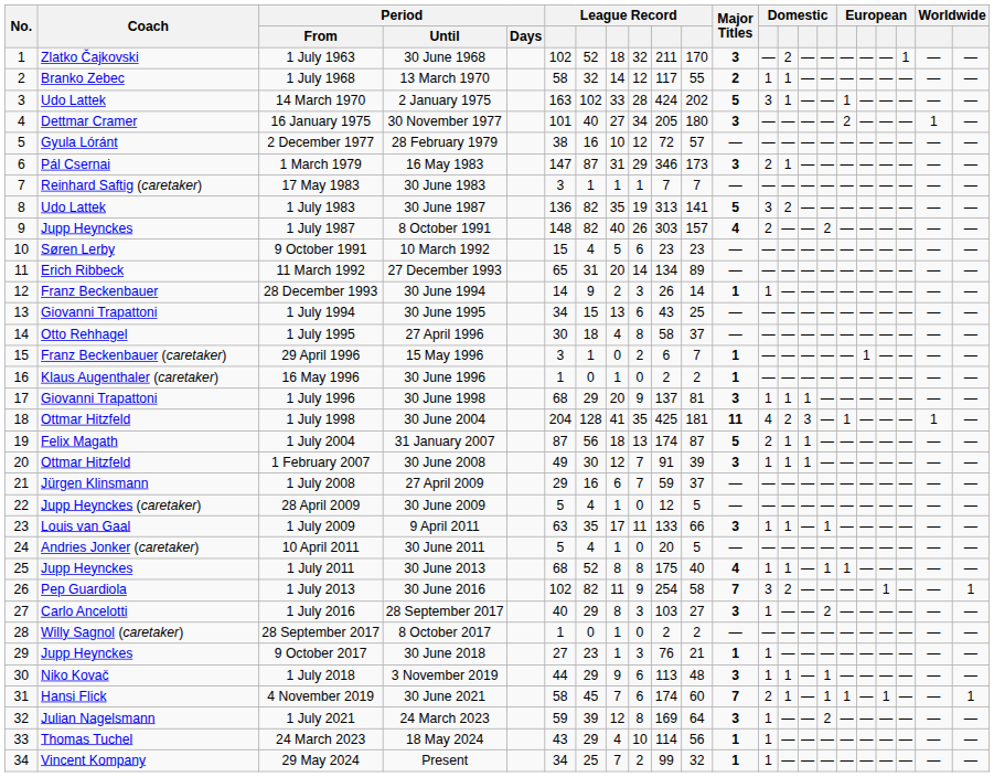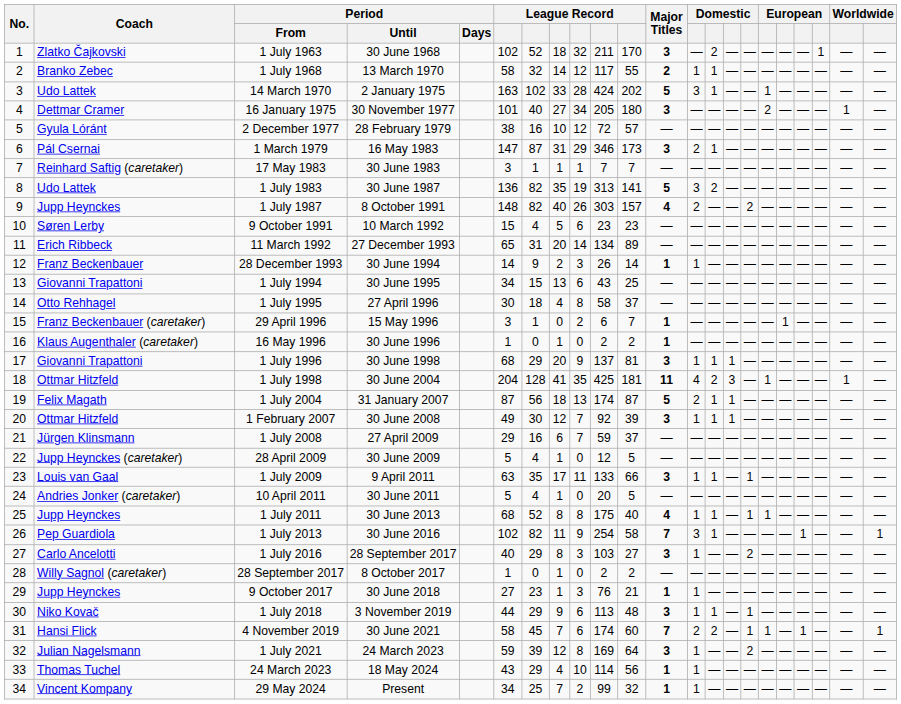 <table class="wikitable" style="text-align:center">
 <tr>
 <th rowspan="2" style="width:2em">No.</th>
 <th rowspan="2" style="width:16em">Coach</th>
 <th colspan="3" style="width:16em">Period</th>
 <th colspan="6" style="width:12em">League Record</th>
 <th rowspan="2" style="width:3em">Major<br>Titles</th>
 <th colspan="4">Domestic</th>
 <th colspan="4">European</th>
 <th colspan="2">Worldwide</th>
 </tr>
 <tr>
 <th>From</th>
 <th>Until</th>
 <th>Days</th>
 <th></th>
 <th></th>
 <th></th>
 <th></th>
 <th></th>
 <th></th>
 <th></th>
 <th></th>
 <th></th>
 <th></th>
 <th></th>
 <th></th>
 <th></th>
 <th></th>
 <th></th>
 <th></th>
 </tr>
 <tr>
 <td>1</td>
 <td align=left> <a href='#'>Zlatko Čajkovski</a></td>
 <td>1 July 1963</td>
 <td>30 June 1968</td>
 <td></td>
 <td>102</td>
 <td>52</td>
 <td>18</td>
 <td>32</td>
 <td>211</td>
 <td>170</td>
 <td><strong>3</strong></td>
 <td>—</td>
 <td>2</td>
 <td>—</td>
 <td>—</td>
 <td>—</td>
 <td>—</td>
 <td>—</td>
 <td>1</td>
 <td>—</td>
 <td>—</td>
 </tr>
 <tr>
 <td>2</td>
 <td align=left> <a href='#'>Branko Zebec</a></td>
 <td>1 July 1968</td>
 <td>13 March 1970</td>
 <td></td>
 <td>58</td>
 <td>32</td>
 <td>14</td>
 <td>12</td>
 <td>117</td>
 <td>55</td>
 <td><strong>2</strong></td>
 <td>1</td>
 <td>1</td>
 <td>—</td>
 <td>—</td>
 <td>—</td>
 <td>—</td>
 <td>—</td>
 <td>—</td>
 <td>—</td>
 <td>—</td>
 </tr>
 <tr>
 <td>3</td>
 <td align=left> <a href='#'>Udo Lattek</a></td>
 <td>14 March 1970</td>
 <td>2 January 1975</td>
 <td></td>
 <td>163</td>
 <td>102</td>
 <td>33</td>
 <td>28</td>
 <td>424</td>
 <td>202</td>
 <td><strong>5</strong></td>
 <td>3</td>
 <td>1</td>
 <td>—</td>
 <td>—</td>
 <td>1</td>
 <td>—</td>
 <td>—</td>
 <td>—</td>
 <td>—</td>
 <td>—</td>
 </tr>
 <tr>
 <td>4</td>
 <td align=left> <a href='#'>Dettmar Cramer</a></td>
 <td>16 January 1975</td>
 <td>30 November 1977</td>
 <td></td>
 <td>101</td>
 <td>40</td>
 <td>27</td>
 <td>34</td>
 <td>205</td>
 <td>180</td>
 <td><strong>3</strong></td>
 <td>—</td>
 <td>—</td>
 <td>—</td>
 <td>—</td>
 <td>2</td>
 <td>—</td>
 <td>—</td>
 <td>—</td>
 <td>1</td>
 <td>—</td>
 </tr>
 <tr>
 <td>5</td>
 <td align=left> <a href='#'>Gyula Lóránt</a></td>
 <td>2 December 1977</td>
 <td>28 February 1979</td>
 <td></td>
 <td>38</td>
 <td>16</td>
 <td>10</td>
 <td>12</td>
 <td>72</td>
 <td>57</td>
 <td>—</td>
 <td>—</td>
 <td>—</td>
 <td>—</td>
 <td>—</td>
 <td>—</td>
 <td>—</td>
 <td>—</td>
 <td>—</td>
 <td>—</td>
 <td>—</td>
 </tr>
 <tr>
 <td>6</td>
 <td align=left> <a href='#'>Pál Csernai</a></td>
 <td>1 March 1979</td>
 <td>16 May 1983</td>
 <td></td>
 <td>147</td>
 <td>87</td>
 <td>31</td>
 <td>29</td>
 <td>346</td>
 <td>173</td>
 <td><strong>3</strong></td>
 <td>2</td>
 <td>1</td>
 <td>—</td>
 <td>—</td>
 <td>—</td>
 <td>—</td>
 <td>—</td>
 <td>—</td>
 <td>—</td>
 <td>—</td>
 </tr>
 <tr>
 <td>7</td>
 <td align=left> <a href='#'>Reinhard Saftig</a> (<em>caretaker</em>)</td>
 <td>17 May 1983</td>
 <td>30 June 1983</td>
 <td></td>
 <td>3</td>
 <td>1</td>
 <td>1</td>
 <td>1</td>
 <td>7</td>
 <td>7</td>
 <td>—</td>
 <td>—</td>
 <td>—</td>
 <td>—</td>
 <td>—</td>
 <td>—</td>
 <td>—</td>
 <td>—</td>
 <td>—</td>
 <td>—</td>
 <td>—</td>
 </tr>
 <tr>
 <td>8</td>
 <td align=left> <a href='#'>Udo Lattek</a></td>
 <td>1 July 1983</td>
 <td>30 June 1987</td>
 <td></td>
 <td>136</td>
 <td>82</td>
 <td>35</td>
 <td>19</td>
 <td>313</td>
 <td>141</td>
 <td><strong>5</strong></td>
 <td>3</td>
 <td>2</td>
 <td>—</td>
 <td>—</td>
 <td>—</td>
 <td>—</td>
 <td>—</td>
 <td>—</td>
 <td>—</td>
 <td>—</td>
 </tr>
 <tr>
 <td>9</td>
 <td align=left> <a href='#'>Jupp Heynckes</a></td>
 <td>1 July 1987</td>
 <td>8 October 1991</td>
 <td></td>
 <td>148</td>
 <td>82</td>
 <td>40</td>
 <td>26</td>
 <td>303</td>
 <td>157</td>
 <td><strong>4</strong></td>
 <td>2</td>
 <td>—</td>
 <td>—</td>
 <td>2</td>
 <td>—</td>
 <td>—</td>
 <td>—</td>
 <td>—</td>
 <td>—</td>
 <td>—</td>
 </tr>
 <tr>
 <td>10</td>
 <td align=left> <a href='#'>Søren Lerby</a></td>
 <td>9 October 1991</td>
 <td>10 March 1992</td>
 <td></td>
 <td>15</td>
 <td>4</td>
 <td>5</td>
 <td>6</td>
 <td>23</td>
 <td>23</td>
 <td>—</td>
 <td>—</td>
 <td>—</td>
 <td>—</td>
 <td>—</td>
 <td>—</td>
 <td>—</td>
 <td>—</td>
 <td>—</td>
 <td>—</td>
 <td>—</td>
 </tr>
 <tr>
 <td>11</td>
 <td align=left> <a href='#'>Erich Ribbeck</a></td>
 <td>11 March 1992</td>
 <td>27 December 1993</td>
 <td></td>
 <td>65</td>
 <td>31</td>
 <td>20</td>
 <td>14</td>
 <td>134</td>
 <td>89</td>
 <td>—</td>
 <td>—</td>
 <td>—</td>
 <td>—</td>
 <td>—</td>
 <td>—</td>
 <td>—</td>
 <td>—</td>
 <td>—</td>
 <td>—</td>
 <td>—</td>
 </tr>
 <tr>
 <td>12</td>
 <td align=left> <a href='#'>Franz Beckenbauer</a></td>
 <td>28 December 1993</td>
 <td>30 June 1994</td>
 <td></td>
 <td>14</td>
 <td>9</td>
 <td>2</td>
 <td>3</td>
 <td>26</td>
 <td>14</td>
 <td><strong>1</strong></td>
 <td>1</td>
 <td>—</td>
 <td>—</td>
 <td>—</td>
 <td>—</td>
 <td>—</td>
 <td>—</td>
 <td>—</td>
 <td>—</td>
 <td>—</td>
 </tr>
 <tr>
 <td>13</td>
 <td align=left> <a href='#'>Giovanni Trapattoni</a></td>
 <td>1 July 1994</td>
 <td>30 June 1995</td>
 <td></td>
 <td>34</td>
 <td>15</td>
 <td>13</td>
 <td>6</td>
 <td>43</td>
 <td>25</td>
 <td>—</td>
 <td>—</td>
 <td>—</td>
 <td>—</td>
 <td>—</td>
 <td>—</td>
 <td>—</td>
 <td>—</td>
 <td>—</td>
 <td>—</td>
 <td>—</td>
 </tr>
 <tr>
 <td>14</td>
 <td align=left> <a href='#'>Otto Rehhagel</a></td>
 <td>1 July 1995</td>
 <td>27 April 1996</td>
 <td></td>
 <td>30</td>
 <td>18</td>
 <td>4</td>
 <td>8</td>
 <td>58</td>
 <td>37</td>
 <td>—</td>
 <td>—</td>
 <td>—</td>
 <td>—</td>
 <td>—</td>
 <td>—</td>
 <td>—</td>
 <td>—</td>
 <td>—</td>
 <td>—</td>
 <td>—</td>
 </tr>
 <tr>
 <td>15</td>
 <td align=left> <a href='#'>Franz Beckenbauer</a> (<em>caretaker</em>)</td>
 <td>29 April 1996</td>
 <td>15 May 1996</td>
 <td></td>
 <td>3</td>
 <td>1</td>
 <td>0</td>
 <td>2</td>
 <td>6</td>
 <td>7</td>
 <td><strong>1</strong></td>
 <td>—</td>
 <td>—</td>
 <td>—</td>
 <td>—</td>
 <td>—</td>
 <td>1</td>
 <td>—</td>
 <td>—</td>
 <td>—</td>
 <td>—</td>
 </tr>
 <tr>
 <td>16</td>
 <td align=left> <a href='#'>Klaus Augenthaler</a> (<em>caretaker</em>)</td>
 <td>16 May 1996</td>
 <td>30 June 1996</td>
 <td></td>
 <td>1</td>
 <td>0</td>
 <td>1</td>
 <td>0</td>
 <td>2</td>
 <td>2</td>
 <td><strong>1</strong></td>
 <td>—</td>
 <td>—</td>
 <td>—</td>
 <td>—</td>
 <td>—</td>
 <td>—</td>
 <td>—</td>
 <td>—</td>
 <td>—</td>
 <td>—</td>
 </tr>
 <tr>
 <td>17</td>
 <td align=left> <a href='#'>Giovanni Trapattoni</a></td>
 <td>1 July 1996</td>
 <td>30 June 1998</td>
 <td></td>
 <td>68</td>
 <td>29</td>
 <td>20</td>
 <td>9</td>
 <td>137</td>
 <td>81</td>
 <td><strong>3</strong></td>
 <td>1</td>
 <td>1</td>
 <td>1</td>
 <td>—</td>
 <td>—</td>
 <td>—</td>
 <td>—</td>
 <td>—</td>
 <td>—</td>
 <td>—</td>
 </tr>
 <tr>
 <td>18</td>
 <td align=left> <a href='#'>Ottmar Hitzfeld</a></td>
 <td>1 July 1998</td>
 <td>30 June 2004</td>
 <td></td>
 <td>204</td>
 <td>128</td>
 <td>41</td>
 <td>35</td>
 <td>425</td>
 <td>181</td>
 <td><strong>11</strong></td>
 <td>4</td>
 <td>2</td>
 <td>3</td>
 <td>—</td>
 <td>1</td>
 <td>—</td>
 <td>—</td>
 <td>—</td>
 <td>1</td>
 <td>—</td>
 </tr>
 <tr>
 <td>19</td>
 <td align=left> <a href='#'>Felix Magath</a></td>
 <td>1 July 2004</td>
 <td>31 January 2007</td>
 <td></td>
 <td>87</td>
 <td>56</td>
 <td>18</td>
 <td>13</td>
 <td>174</td>
 <td>87</td>
 <td><strong>5</strong></td>
 <td>2</td>
 <td>1</td>
 <td>1</td>
 <td>—</td>
 <td>—</td>
 <td>—</td>
 <td>—</td>
 <td>—</td>
 <td>—</td>
 <td>—</td>
 </tr>
 <tr>
 <td>20</td>
 <td align=left> <a href='#'>Ottmar Hitzfeld</a></td>
 <td>1 February 2007</td>
 <td>30 June 2008</td>
 <td></td>
 <td>49</td>
 <td>30</td>
 <td>12</td>
 <td>7</td>
-<td>91</td>
+<td>92</td>
 <td>39</td>
 <td><strong>3</strong></td>
 <td>1</td>
 <td>1</td>
 <td>1</td>
 <td>—</td>
 <td>—</td>
 <td>—</td>
 <td>—</td>
 <td>—</td>
 <td>—</td>
 <td>—</td>
 </tr>
 <tr>
 <td>21</td>
 <td align=left> <a href='#'>Jürgen Klinsmann</a></td>
 <td>1 July 2008</td>
 <td>27 April 2009</td>
 <td></td>
 <td>29</td>
 <td>16</td>
 <td>6</td>
 <td>7</td>
 <td>59</td>
 <td>37</td>
 <td>—</td>
 <td>—</td>
 <td>—</td>
 <td>—</td>
 <td>—</td>
 <td>—</td>
 <td>—</td>
 <td>—</td>
 <td>—</td>
 <td>—</td>
 <td>—</td>
 </tr>
 <tr>
 <td>22</td>
 <td align=left> <a href='#'>Jupp Heynckes</a> (<em>caretaker</em>)</td>
 <td>28 April 2009</td>
 <td>30 June 2009</td>
 <td></td>
 <td>5</td>
 <td>4</td>
 <td>1</td>
 <td>0</td>
 <td>12</td>
 <td>5</td>
 <td>—</td>
 <td>—</td>
 <td>—</td>
 <td>—</td>
 <td>—</td>
 <td>—</td>
 <td>—</td>
 <td>—</td>
 <td>—</td>
 <td>—</td>
 <td>—</td>
 </tr>
 <tr>
 <td>23</td>
 <td align=left> <a href='#'>Louis van Gaal</a></td>
 <td>1 July 2009</td>
 <td>9 April 2011</td>
 <td></td>
 <td>63</td>
 <td>35</td>
 <td>17</td>
 <td>11</td>
 <td>133</td>
 <td>66</td>
 <td><strong>3</strong></td>
 <td>1</td>
 <td>1</td>
 <td>—</td>
 <td>1</td>
 <td>—</td>
 <td>—</td>
 <td>—</td>
 <td>—</td>
 <td>—</td>
 <td>—</td>
 </tr>
 <tr>
 <td>24</td>
 <td align=left> <a href='#'>Andries Jonker</a> (<em>caretaker</em>)</td>
 <td>10 April 2011</td>
 <td>30 June 2011</td>
 <td></td>
 <td>5</td>
 <td>4</td>
 <td>1</td>
 <td>0</td>
 <td>20</td>
 <td>5</td>
 <td>—</td>
 <td>—</td>
 <td>—</td>
 <td>—</td>
 <td>—</td>
 <td>—</td>
 <td>—</td>
 <td>—</td>
 <td>—</td>
 <td>—</td>
 <td>—</td>
 </tr>
 <tr>
 <td>25</td>
 <td align=left> <a href='#'>Jupp Heynckes</a></td>
 <td>1 July 2011</td>
 <td>30 June 2013</td>
 <td></td>
 <td>68</td>
 <td>52</td>
 <td>8</td>
 <td>8</td>
 <td>175</td>
 <td>40</td>
 <td><strong>4</strong></td>
 <td>1</td>
 <td>1</td>
 <td>—</td>
 <td>1</td>
 <td>1</td>
 <td>—</td>
 <td>—</td>
 <td>—</td>
 <td>—</td>
 <td>—</td>
 </tr>
 <tr>
 <td>26</td>
 <td align=left> <a href='#'>Pep Guardiola</a></td>
 <td>1 July 2013</td>
 <td>30 June 2016</td>
 <td></td>
 <td>102</td>
 <td>82</td>
 <td>11</td>
 <td>9</td>
 <td>254</td>
 <td>58</td>
 <td><strong>7</strong></td>
 <td>3</td>
-<td>2</td>
+<td>1</td>
 <td>—</td>
 <td>—</td>
 <td>—</td>
 <td>—</td>
 <td>1</td>
 <td>—</td>
 <td>—</td>
 <td>1</td>
 </tr>
 <tr>
 <td>27</td>
 <td align=left> <a href='#'>Carlo Ancelotti</a></td>
 <td>1 July 2016</td>
 <td>28 September 2017</td>
 <td></td>
 <td>40</td>
 <td>29</td>
 <td>8</td>
 <td>3</td>
 <td>103</td>
 <td>27</td>
 <td><strong>3</strong></td>
 <td>1</td>
 <td>—</td>
 <td>—</td>
 <td>2</td>
 <td>—</td>
 <td>—</td>
 <td>—</td>
 <td>—</td>
 <td>—</td>
 <td>—</td>
 </tr>
 <tr>
 <td>28</td>
 <td align=left> <a href='#'>Willy Sagnol</a> (<em>caretaker</em>)</td>
 <td>28 September 2017</td>
 <td>8 October 2017</td>
 <td></td>
 <td>1</td>
 <td>0</td>
 <td>1</td>
 <td>0</td>
 <td>2</td>
 <td>2</td>
 <td>—</td>
 <td>—</td>
 <td>—</td>
 <td>—</td>
 <td>—</td>
 <td>—</td>
 <td>—</td>
 <td>—</td>
 <td>—</td>
 <td>—</td>
 <td>—</td>
 </tr>
 <tr>
 <td>29</td>
 <td align=left> <a href='#'>Jupp Heynckes</a></td>
 <td>9 October 2017</td>
 <td>30 June 2018</td>
 <td></td>
 <td>27</td>
 <td>23</td>
 <td>1</td>
 <td>3</td>
 <td>76</td>
 <td>21</td>
 <td><strong>1</strong></td>
 <td>1</td>
 <td>—</td>
 <td>—</td>
 <td>—</td>
 <td>—</td>
 <td>—</td>
 <td>—</td>
 <td>—</td>
 <td>—</td>
 <td>—</td>
 </tr>
 <tr>
 <td>30</td>
 <td align=left> <a href='#'>Niko Kovač</a></td>
 <td>1 July 2018</td>
 <td>3 November 2019</td>
 <td></td>
 <td>44</td>
 <td>29</td>
 <td>9</td>
 <td>6</td>
 <td>113</td>
 <td>48</td>
 <td><strong>3</strong></td>
 <td>1</td>
 <td>1</td>
 <td>—</td>
 <td>1</td>
 <td>—</td>
 <td>—</td>
 <td>—</td>
 <td>—</td>
 <td>—</td>
 <td>—</td>
 </tr>
 <tr>
 <td>31</td>
 <td align=left> <a href='#'>Hansi Flick</a></td>
 <td>4 November 2019</td>
 <td>30 June 2021</td>
 <td></td>
 <td>58</td>
 <td>45</td>
 <td>7</td>
 <td>6</td>
 <td>174</td>
 <td>60</td>
 <td><strong>7</strong></td>
 <td>2</td>
-<td>1</td>
+<td>2</td>
 <td>—</td>
 <td>1</td>
 <td>1</td>
 <td>—</td>
 <td>1</td>
 <td>—</td>
 <td>—</td>
 <td>1</td>
 </tr>
 <tr>
 <td>32</td>
 <td align=left> <a href='#'>Julian Nagelsmann</a></td>
 <td>1 July 2021</td>
 <td>24 March 2023</td>
 <td></td>
 <td>59</td>
 <td>39</td>
 <td>12</td>
 <td>8</td>
 <td>169</td>
 <td>64</td>
 <td><strong>3</strong></td>
 <td>1</td>
 <td —>—</td>
 <td>—</td>
 <td>2</td>
 <td>—</td>
 <td>—</td>
 <td>—</td>
 <td>—</td>
 <td>—</td>
 <td>—</td>
 </tr>
 <tr>
 <td>33</td>
 <td align=left> <a href='#'>Thomas Tuchel</a></td>
 <td>24 March 2023</td>
 <td>18 May 2024</td>
 <td></td>
 <td>43</td>
 <td>29</td>
 <td>4</td>
 <td>10</td>
 <td>114</td>
 <td>56</td>
 <td><strong>1</strong></td>
 <td>1</td>
 <td —>—</td>
 <td>—</td>
 <td>—</td>
 <td>—</td>
 <td>—</td>
 <td>—</td>
 <td>—</td>
 <td>—</td>
 <td>—</td>
 </tr>
 <tr>
 <td>34</td>
 <td align=left> <a href='#'>Vincent Kompany</a></td>
 <td>29 May 2024</td>
 <td>Present</td>
 <td></td>
 <td>34</td>
 <td>25</td>
 <td>7</td>
 <td>2</td>
 <td>99</td>
 <td>32</td>
 <td><strong>1</strong></td>
 <td>1</td>
 <td —>—</td>
 <td>—</td>
 <td>—</td>
 <td>—</td>
 <td>—</td>
 <td>—</td>
 <td>—</td>
 <td>—</td>
 <td>—</td>
 </tr>
 </table>
